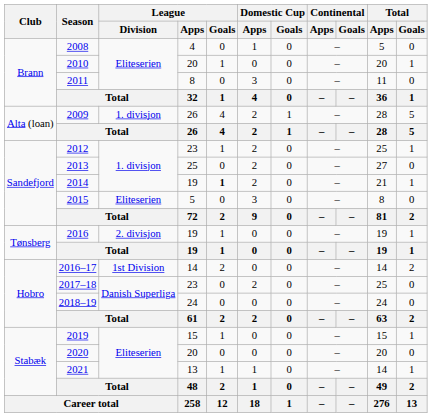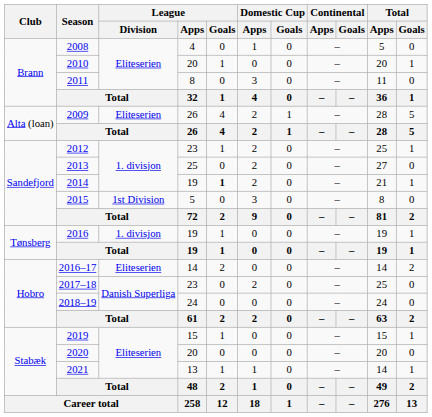 <table class="wikitable" style="text-align: center;">
 <tr>
 <th rowspan=2>Club</th>
 <th rowspan=2>Season</th>
 <th colspan=3>League</th>
 <th colspan=2>Domestic Cup</th>
 <th colspan=2>Continental</th>
 <th colspan=2>Total</th>
 </tr>
 <tr>
 <th>Division</th>
 <th>Apps</th>
 <th>Goals</th>
 <th>Apps</th>
 <th>Goals</th>
 <th>Apps</th>
 <th>Goals</th>
 <th>Apps</th>
 <th>Goals</th>
 </tr>
 <tr>
 <td rowspan=4><a href='#'>Brann</a></td>
 <td><a href='#'>2008</a></td>
 <td rowspan=3><a href='#'>Eliteserien</a></td>
 <td>4</td>
 <td>0</td>
 <td>1</td>
 <td>0</td>
 <td colspan=2>–</td>
 <td>5</td>
 <td>0</td>
 </tr>
 <tr>
 <td><a href='#'>2010</a></td>
 <td>20</td>
 <td>1</td>
 <td>0</td>
 <td>0</td>
 <td colspan=2>–</td>
 <td>20</td>
 <td>1</td>
 </tr>
 <tr>
 <td><a href='#'>2011</a></td>
 <td>8</td>
 <td>0</td>
 <td>3</td>
 <td>0</td>
 <td colspan=2>–</td>
 <td>11</td>
 <td>0</td>
 </tr>
 <tr>
 <th colspan=2>Total</th>
 <th>32</th>
 <th>1</th>
 <th>4</th>
 <th>0</th>
 <th>–</th>
 <th>–</th>
 <th>36</th>
 <th>1</th>
 </tr>
 <tr>
 <td rowspan=2><a href='#'>Alta</a> (loan)</td>
 <td><a href='#'>2009</a></td>
-<td rowspan=1><a href='#'>1. divisjon</a></td>
+<td rowspan=1><a href='#'>Eliteserien</a></td>
 <td>26</td>
 <td>4</td>
 <td>2</td>
 <td>1</td>
 <td colspan=2>–</td>
 <td>28</td>
 <td>5</td>
 </tr>
 <tr>
 <th colspan=2>Total</th>
 <th>26</th>
 <th>4</th>
 <th>2</th>
 <th>1</th>
 <th>–</th>
 <th>–</th>
 <th>28</th>
 <th>5</th>
 </tr>
 <tr>
 <td rowspan=5><a href='#'>Sandefjord</a></td>
 <td><a href='#'>2012</a></td>
 <td rowspan=3><a href='#'>1. divisjon</a></td>
 <td>23</td>
 <td>1</td>
 <td>2</td>
 <td>0</td>
 <td colspan=2>–</td>
 <td>25</td>
 <td>1</td>
 </tr>
 <tr>
 <td><a href='#'>2013</a></td>
 <td>25</td>
 <td>0</td>
 <td>2</td>
 <td>0</td>
 <td colspan=2>–</td>
 <td>27</td>
 <td>0</td>
 </tr>
 <tr>
 <td><a href='#'>2014</a></td>
 <td>19</td>
 <td><strong>1</strong></td>
 <td>2</td>
 <td>0</td>
 <td colspan=2>–</td>
 <td>21</td>
 <td>1</td>
 </tr>
 <tr>
 <td><a href='#'>2015</a></td>
-<td rowspan=1><a href='#'>Eliteserien</a></td>
+<td rowspan=1><a href='#'>1st Division</a></td>
 <td>5</td>
 <td>0</td>
 <td>3</td>
 <td>0</td>
 <td colspan=2>–</td>
 <td>8</td>
 <td>0</td>
 </tr>
 <tr>
 <th colspan=2>Total</th>
 <th>72</th>
 <th>2</th>
 <th>9</th>
 <th>0</th>
 <th>–</th>
 <th>–</th>
 <th>81</th>
 <th>2</th>
 </tr>
 <tr>
 <td rowspan=2><a href='#'>Tønsberg</a></td>
 <td><a href='#'>2016</a></td>
-<td rowspan=1><a href='#'>2. divisjon</a></td>
+<td rowspan=1><a href='#'>1. divisjon</a></td>
 <td>19</td>
 <td>1</td>
 <td>0</td>
 <td>0</td>
 <td colspan=2>–</td>
 <td>19</td>
 <td>1</td>
 </tr>
 <tr>
 <th colspan=2>Total</th>
 <th>19</th>
 <th>1</th>
 <th>0</th>
 <th>0</th>
 <th>–</th>
 <th>–</th>
 <th>19</th>
 <th>1</th>
 </tr>
 <tr>
 <td rowspan=4><a href='#'>Hobro</a></td>
 <td><a href='#'>2016–17</a></td>
-<td rowspan=1><a href='#'>1st Division</a></td>
+<td rowspan=1><a href='#'>Eliteserien</a></td>
 <td>14</td>
 <td>2</td>
 <td>0</td>
 <td>0</td>
 <td colspan=2>–</td>
 <td>14</td>
 <td>2</td>
 </tr>
 <tr>
 <td><a href='#'>2017–18</a></td>
 <td rowspan=2><a href='#'>Danish Superliga</a></td>
 <td>23</td>
 <td>0</td>
 <td>2</td>
 <td>0</td>
 <td colspan=2>–</td>
 <td>25</td>
 <td>0</td>
 </tr>
 <tr>
 <td><a href='#'>2018–19</a></td>
 <td>24</td>
 <td>0</td>
 <td>0</td>
 <td>0</td>
 <td colspan=2>–</td>
 <td>24</td>
 <td>0</td>
 </tr>
 <tr>
 <th colspan=2>Total</th>
 <th>61</th>
 <th>2</th>
 <th>2</th>
 <th>0</th>
 <th>–</th>
 <th>–</th>
 <th>63</th>
 <th>2</th>
 </tr>
 <tr>
 <td rowspan=4><a href='#'>Stabæk</a></td>
 <td><a href='#'>2019</a></td>
 <td rowspan=3><a href='#'>Eliteserien</a></td>
 <td>15</td>
 <td>1</td>
 <td>0</td>
 <td>0</td>
 <td colspan=2>–</td>
 <td>15</td>
 <td>1</td>
 </tr>
 <tr>
 <td><a href='#'>2020</a></td>
 <td>20</td>
 <td>0</td>
 <td>0</td>
 <td>0</td>
 <td colspan=2>–</td>
 <td>20</td>
 <td>0</td>
 </tr>
 <tr>
 <td><a href='#'>2021</a></td>
 <td>13</td>
 <td>1</td>
 <td>1</td>
 <td>0</td>
 <td colspan=2>–</td>
 <td>14</td>
 <td>1</td>
 </tr>
 <tr>
 <th colspan=2>Total</th>
 <th>48</th>
 <th>2</th>
 <th>1</th>
 <th>0</th>
 <th>–</th>
 <th>–</th>
 <th>49</th>
 <th>2</th>
 </tr>
 <tr>
 <th colspan=3>Career total</th>
 <th>258</th>
 <th>12</th>
 <th>18</th>
 <th>1</th>
 <th>–</th>
 <th>–</th>
 <th>276</th>
 <th>13</th>
 </tr>
 </table>
